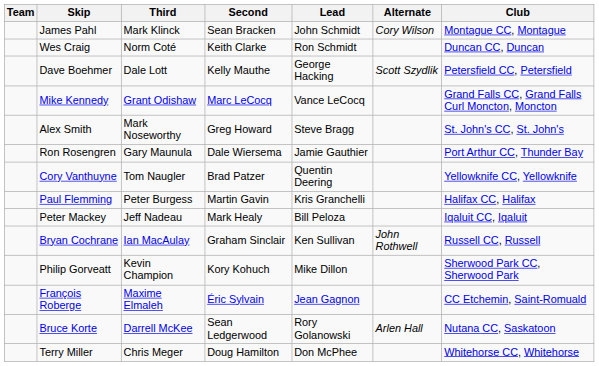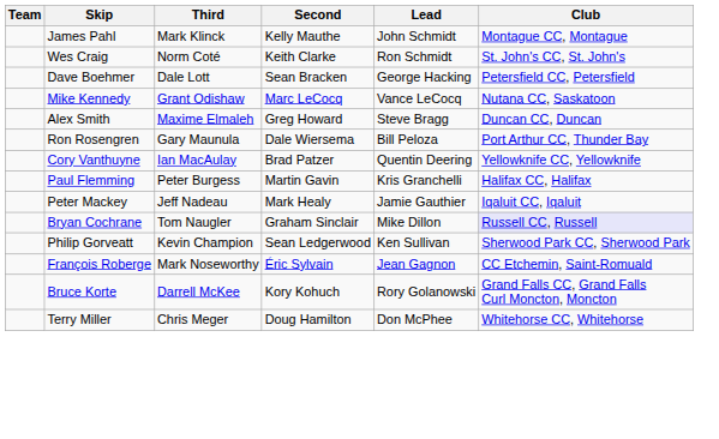 <table class="wikitable">
 <tr>
 <th scope="col">Team</th>
 <th scope="col">Skip</th>
 <th scope="col">Third</th>
 <th scope="col">Second</th>
 <th scope="col">Lead</th>
-<th scope="col">Alternate</th>
 <th scope="col">Club</th>
 </tr>
 <tr>
 <td></td>
 <td>James Pahl</td>
 <td>Mark Klinck</td>
-<td>Sean Bracken</td>
+<td>Kelly Mauthe</td>
 <td>John Schmidt</td>
-<td><em>Cory Wilson</em></td>
 <td><a href='#'>Montague CC</a>, <a href='#'>Montague</a></td>
 </tr>
 <tr>
 <td></td>
 <td>Wes Craig</td>
 <td>Norm Coté</td>
 <td>Keith Clarke</td>
 <td>Ron Schmidt</td>
-<td></td>
-<td><a href='#'>Duncan CC</a>, <a href='#'>Duncan</a></td>
+<td><a href='#'>St. John's CC</a>, <a href='#'>St. John's</a></td>
 </tr>
 <tr>
 <td></td>
 <td>Dave Boehmer</td>
 <td>Dale Lott</td>
-<td>Kelly Mauthe</td>
+<td>Sean Bracken</td>
 <td>George Hacking</td>
-<td><em>Scott Szydlik</em></td>
 <td><a href='#'>Petersfield CC</a>, <a href='#'>Petersfield</a></td>
 </tr>
 <tr>
 <td></td>
 <td><a href='#'>Mike Kennedy</a></td>
 <td><a href='#'>Grant Odishaw</a></td>
 <td><a href='#'>Marc LeCocq</a></td>
 <td>Vance LeCocq</td>
-<td></td>
-<td><a href='#'>Grand Falls CC</a>, <a href='#'>Grand Falls</a><br><a href='#'>Curl Moncton</a>, <a href='#'>Moncton</a></td>
+<td><a href='#'>Nutana CC</a>, <a href='#'>Saskatoon</a></td>
 </tr>
 <tr>
 <td></td>
 <td>Alex Smith</td>
-<td>Mark Noseworthy</td>
+<td><a href='#'>Maxime Elmaleh</a></td>
 <td>Greg Howard</td>
 <td>Steve Bragg</td>
-<td></td>
-<td><a href='#'>St. John's CC</a>, <a href='#'>St. John's</a></td>
+<td><a href='#'>Duncan CC</a>, <a href='#'>Duncan</a></td>
 </tr>
 <tr>
 <td></td>
 <td>Ron Rosengren</td>
 <td>Gary Maunula</td>
 <td>Dale Wiersema</td>
-<td>Jamie Gauthier</td>
-<td></td>
+<td>Bill Peloza</td>
 <td><a href='#'>Port Arthur CC</a>, <a href='#'>Thunder Bay</a></td>
 </tr>
 <tr>
 <td></td>
 <td><a href='#'>Cory Vanthuyne</a></td>
-<td>Tom Naugler</td>
+<td><a href='#'>Ian MacAulay</a></td>
 <td>Brad Patzer</td>
 <td>Quentin Deering</td>
-<td></td>
 <td><a href='#'>Yellowknife CC</a>, <a href='#'>Yellowknife</a></td>
 </tr>
 <tr>
 <td></td>
 <td><a href='#'>Paul Flemming</a></td>
 <td>Peter Burgess</td>
 <td>Martin Gavin</td>
 <td>Kris Granchelli</td>
-<td></td>
 <td><a href='#'>Halifax CC</a>, <a href='#'>Halifax</a></td>
 </tr>
 <tr>
 <td></td>
 <td>Peter Mackey</td>
 <td>Jeff Nadeau</td>
 <td>Mark Healy</td>
-<td>Bill Peloza</td>
-<td></td>
+<td>Jamie Gauthier</td>
 <td><a href='#'>Iqaluit CC</a>, <a href='#'>Iqaluit</a></td>
 </tr>
 <tr>
 <td></td>
 <td><a href='#'>Bryan Cochrane</a></td>
-<td><a href='#'>Ian MacAulay</a></td>
+<td>Tom Naugler</td>
 <td>Graham Sinclair</td>
-<td>Ken Sullivan</td>
-<td><em>John Rothwell</em></td>
-<td><a href='#'>Russell CC</a>, <a href='#'>Russell</a></td>
+<td>Mike Dillon</td>
+<td style="background: lavender;"><a href='#'>Russell CC</a>, <a href='#'>Russell</a></td>
 </tr>
 <tr>
 <td></td>
 <td>Philip Gorveatt</td>
 <td>Kevin Champion</td>
-<td>Kory Kohuch</td>
-<td>Mike Dillon</td>
-<td></td>
+<td>Sean Ledgerwood</td>
+<td>Ken Sullivan</td>
 <td><a href='#'>Sherwood Park CC</a>, <a href='#'>Sherwood Park</a></td>
 </tr>
 <tr>
 <td></td>
 <td><a href='#'>François Roberge</a></td>
-<td><a href='#'>Maxime Elmaleh</a></td>
+<td>Mark Noseworthy</td>
 <td><a href='#'>Éric Sylvain</a></td>
 <td><a href='#'>Jean Gagnon</a></td>
-<td></td>
 <td><a href='#'>CC Etchemin</a>, <a href='#'>Saint-Romuald</a></td>
 </tr>
 <tr>
 <td></td>
 <td><a href='#'>Bruce Korte</a></td>
 <td><a href='#'>Darrell McKee</a></td>
-<td>Sean Ledgerwood</td>
+<td>Kory Kohuch</td>
 <td>Rory Golanowski</td>
-<td><em>Arlen Hall</em></td>
-<td><a href='#'>Nutana CC</a>, <a href='#'>Saskatoon</a></td>
+<td><a href='#'>Grand Falls CC</a>, <a href='#'>Grand Falls</a><br><a href='#'>Curl Moncton</a>, <a href='#'>Moncton</a></td>
 </tr>
 <tr>
 <td></td>
 <td>Terry Miller</td>
 <td>Chris Meger</td>
 <td>Doug Hamilton</td>
 <td>Don McPhee</td>
-<td></td>
 <td><a href='#'>Whitehorse CC</a>, <a href='#'>Whitehorse</a></td>
 </tr>
 </table>
